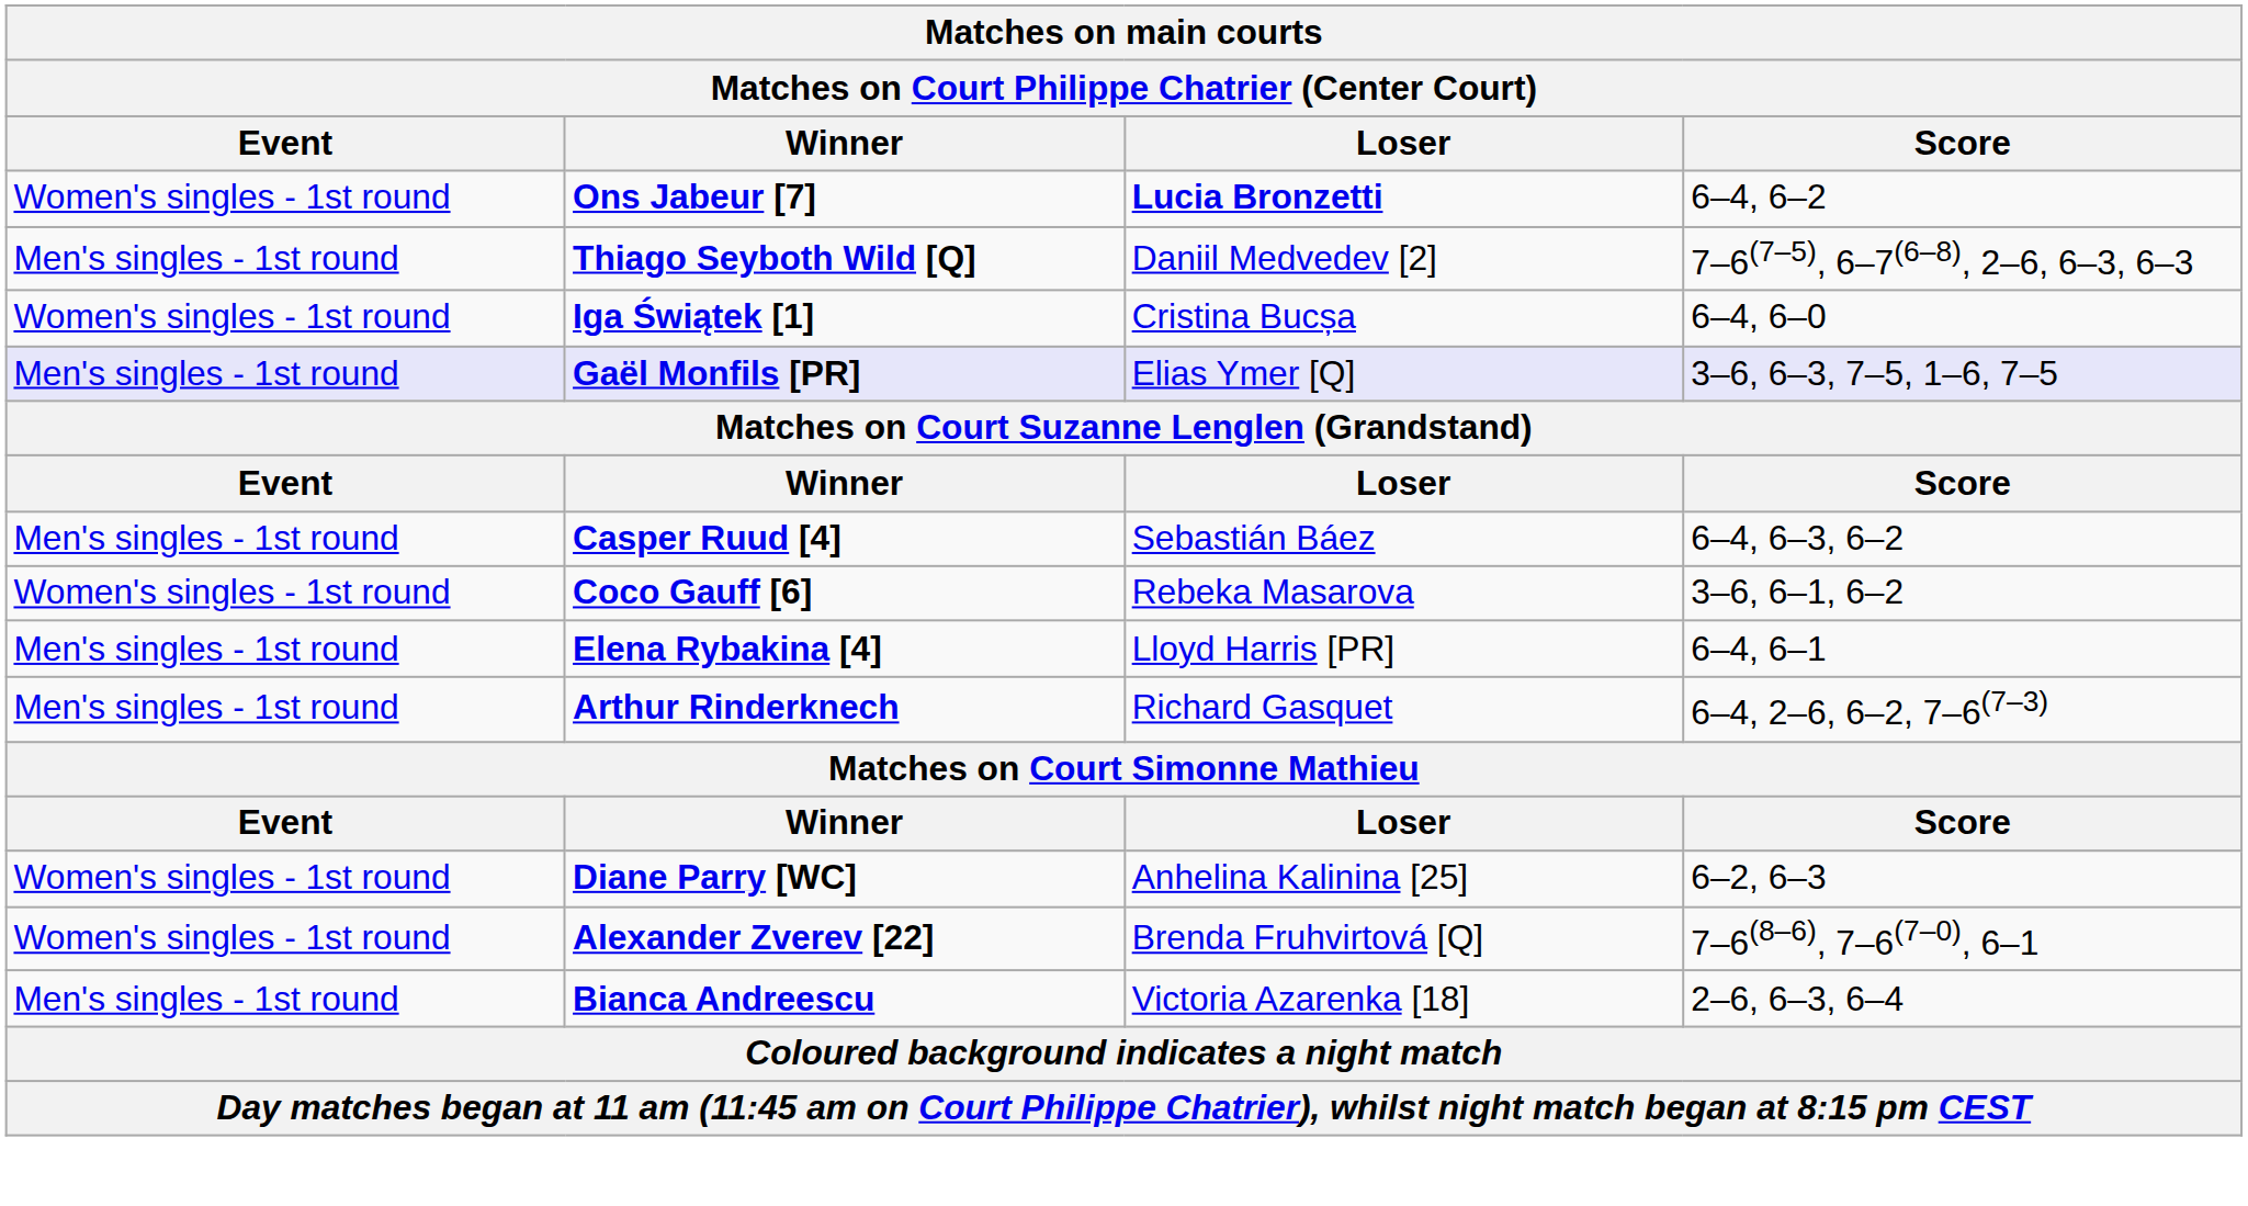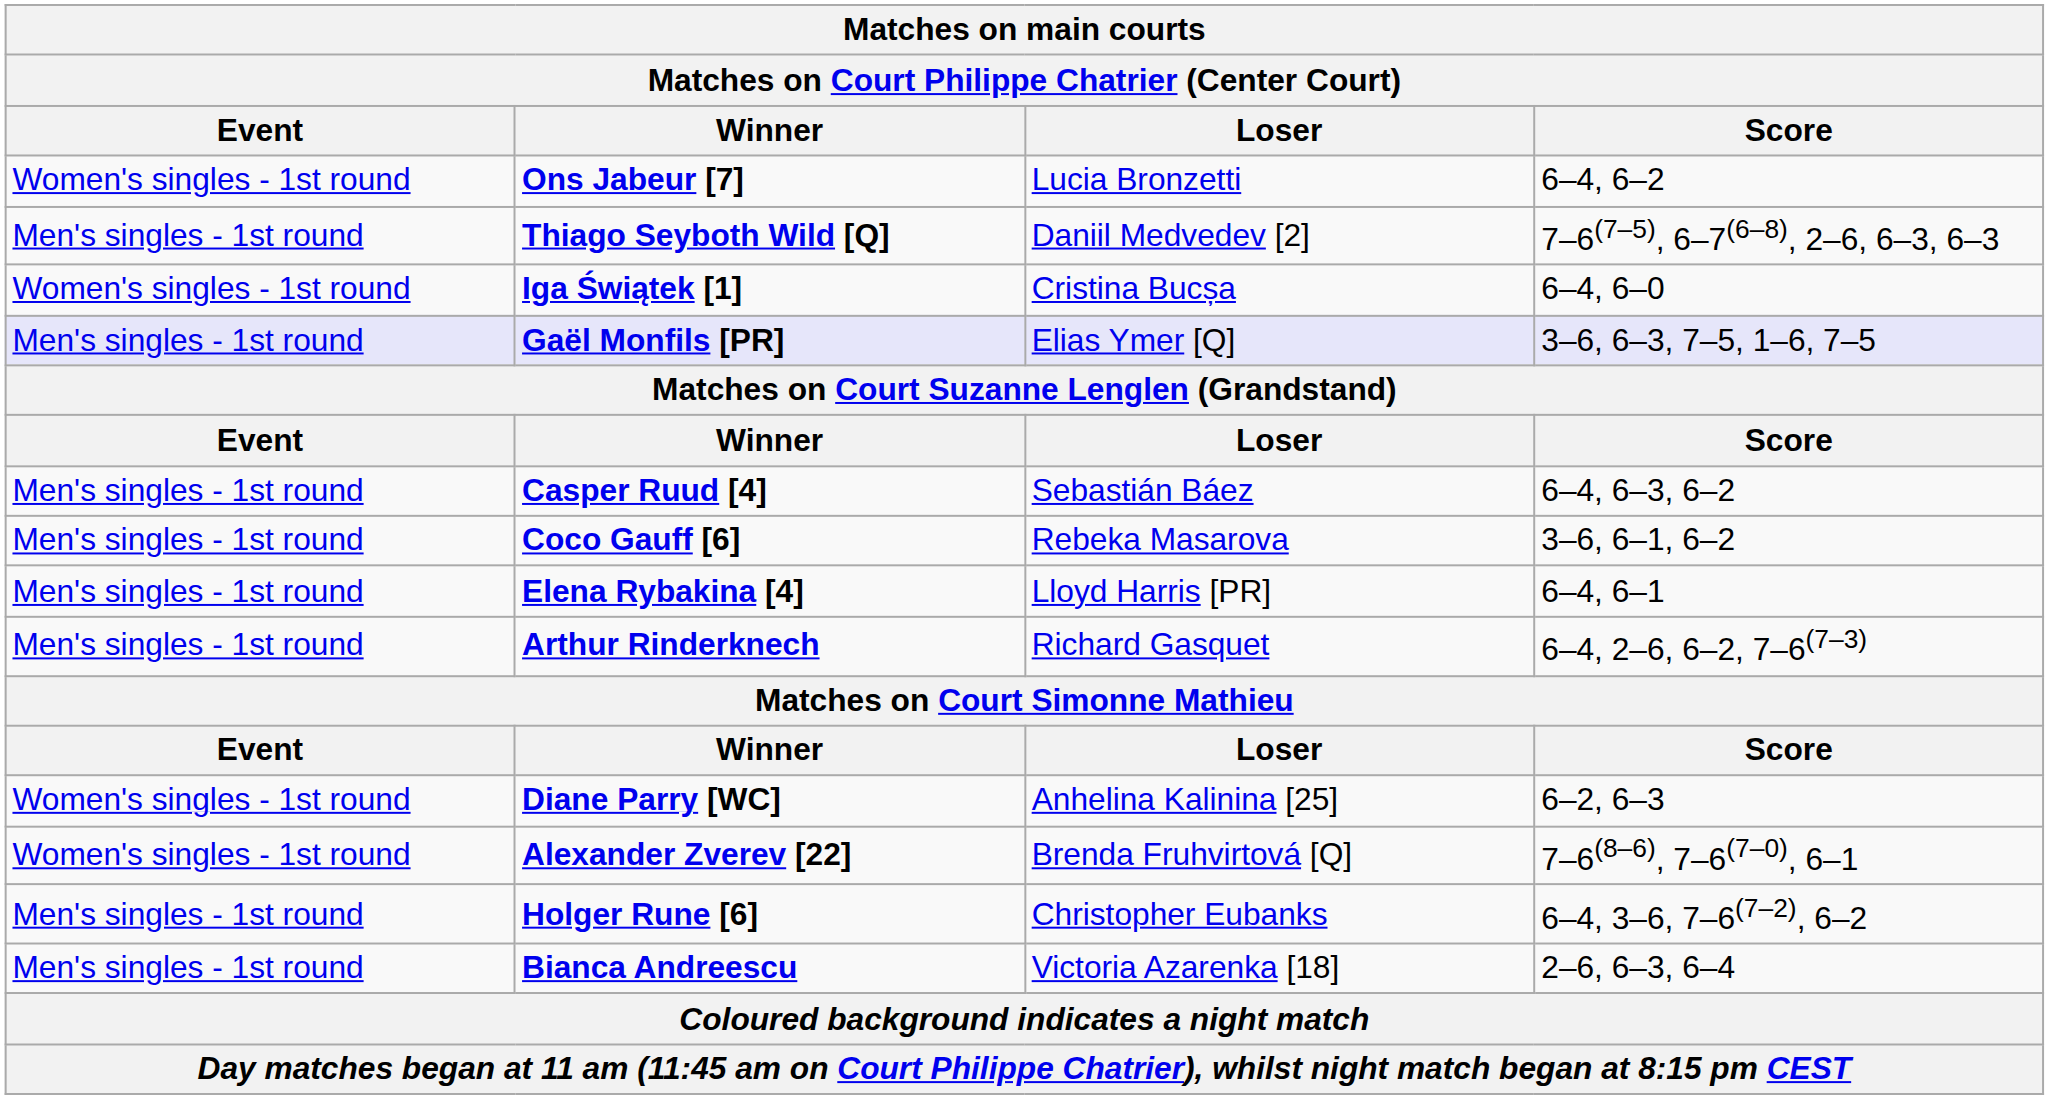 <table class="wikitable" style="margin:auto;">
 <tr>
 <th colspan=4 style=white-space:nowrap>Matches on main courts</th>
 </tr>
 <tr>
 <th colspan=4>Matches on <a href='#'>Court Philippe Chatrier</a> (Center Court)</th>
 </tr>
 <tr>
 <th width=250>Event</th>
 <th width=250>Winner</th>
 <th width=250>Loser</th>
 <th width=250>Score</th>
 </tr>
 <tr>
 <td><a href='#'>Women's singles - 1st round</a></td>
 <td><strong> <a href='#'>Ons Jabeur</a> [7]</strong></td>
-<td><strong> <a href='#'>Lucia Bronzetti</a></strong></td>
+<td> <a href='#'>Lucia Bronzetti</a></td>
 <td>6–4, 6–2</td>
 </tr>
 <tr>
 <td><a href='#'>Men's singles - 1st round</a></td>
 <td><strong> <a href='#'>Thiago Seyboth Wild</a> [Q]</strong></td>
 <td> <a href='#'>Daniil Medvedev</a> [2]</td>
 <td>7–6<sup>(7–5)</sup>, 6–7<sup>(6–8)</sup>, 2–6, 6–3, 6–3</td>
 </tr>
 <tr>
 <td><a href='#'>Women's singles - 1st round</a></td>
 <td><strong> <a href='#'>Iga Świątek</a> [1]</strong></td>
 <td> <a href='#'>Cristina Bucșa</a></td>
 <td>6–4, 6–0</td>
 </tr>
 <tr style="background:lavender">
 <td><a href='#'>Men's singles - 1st round</a></td>
 <td><strong> <a href='#'>Gaël Monfils</a> [PR]</strong></td>
 <td> <a href='#'>Elias Ymer</a> [Q]</td>
 <td>3–6, 6–3, 7–5, 1–6, 7–5</td>
 </tr>
 <tr>
 <th colspan=4>Matches on <a href='#'>Court Suzanne Lenglen</a> (Grandstand)</th>
 </tr>
 <tr>
 <th width=250>Event</th>
 <th width=250>Winner</th>
 <th width=250>Loser</th>
 <th width=250>Score</th>
 </tr>
 <tr>
 <td><a href='#'>Men's singles - 1st round</a></td>
 <td><strong> <a href='#'>Casper Ruud</a> [4]</strong></td>
 <td> <a href='#'>Sebastián Báez</a></td>
 <td>6–4, 6–3, 6–2</td>
 </tr>
 <tr>
-<td><a href='#'>Women's singles - 1st round</a></td>
+<td><a href='#'>Men's singles - 1st round</a></td>
 <td><strong> <a href='#'>Coco Gauff</a> [6]</strong></td>
 <td> <a href='#'>Rebeka Masarova</a></td>
 <td>3–6, 6–1, 6–2</td>
 </tr>
 <tr>
 <td><a href='#'>Men's singles - 1st round</a></td>
 <td><strong> <a href='#'>Elena Rybakina</a> [4]</strong></td>
 <td> <a href='#'>Lloyd Harris</a> [PR]</td>
 <td>6–4, 6–1</td>
 </tr>
 <tr>
 <td><a href='#'>Men's singles - 1st round</a></td>
 <td><strong> <a href='#'>Arthur Rinderknech</a></strong></td>
 <td> <a href='#'>Richard Gasquet</a></td>
 <td>6–4, 2–6, 6–2, 7–6<sup>(7–3)</sup></td>
 </tr>
 <tr>
 <th colspan=4>Matches on <a href='#'>Court Simonne Mathieu</a></th>
 </tr>
 <tr>
 <th width=250>Event</th>
 <th width=250>Winner</th>
 <th width=250>Loser</th>
 <th width=250>Score</th>
 </tr>
 <tr>
 <td><a href='#'>Women's singles - 1st round</a></td>
 <td><strong> <a href='#'>Diane Parry</a> [WC]</strong></td>
 <td> <a href='#'>Anhelina Kalinina</a> [25]</td>
 <td>6–2, 6–3</td>
 </tr>
 <tr>
 <td><a href='#'>Women's singles - 1st round</a></td>
 <td><strong> <a href='#'>Alexander Zverev</a> [22]</strong></td>
 <td> <a href='#'>Brenda Fruhvirtová</a> [Q]</td>
 <td>7–6<sup>(8–6)</sup>, 7–6<sup>(7–0)</sup>, 6–1</td>
 </tr>
 <tr>
 <td><a href='#'>Men's singles - 1st round</a></td>
+<td><strong> <a href='#'>Holger Rune</a> [6]</strong></td>
+<td> <a href='#'>Christopher Eubanks</a></td>
+<td>6–4, 3–6, 7–6<sup>(7–2)</sup>, 6–2</td>
+</tr>
+<tr>
+<td><a href='#'>Men's singles - 1st round</a></td>
 <td><strong> <a href='#'>Bianca Andreescu</a></strong></td>
 <td> <a href='#'>Victoria Azarenka</a> [18]</td>
 <td>2–6, 6–3, 6–4</td>
 </tr>
 <tr>
 <th colspan=4><em>Coloured background indicates a night match</em></th>
 </tr>
 <tr>
 <th colspan=4><em>Day matches began at 11 am (11:45 am on <a href='#'>Court Philippe Chatrier</a>), whilst night match began at 8:15 pm <a href='#'>CEST</a></em></th>
 </tr>
 </table>
